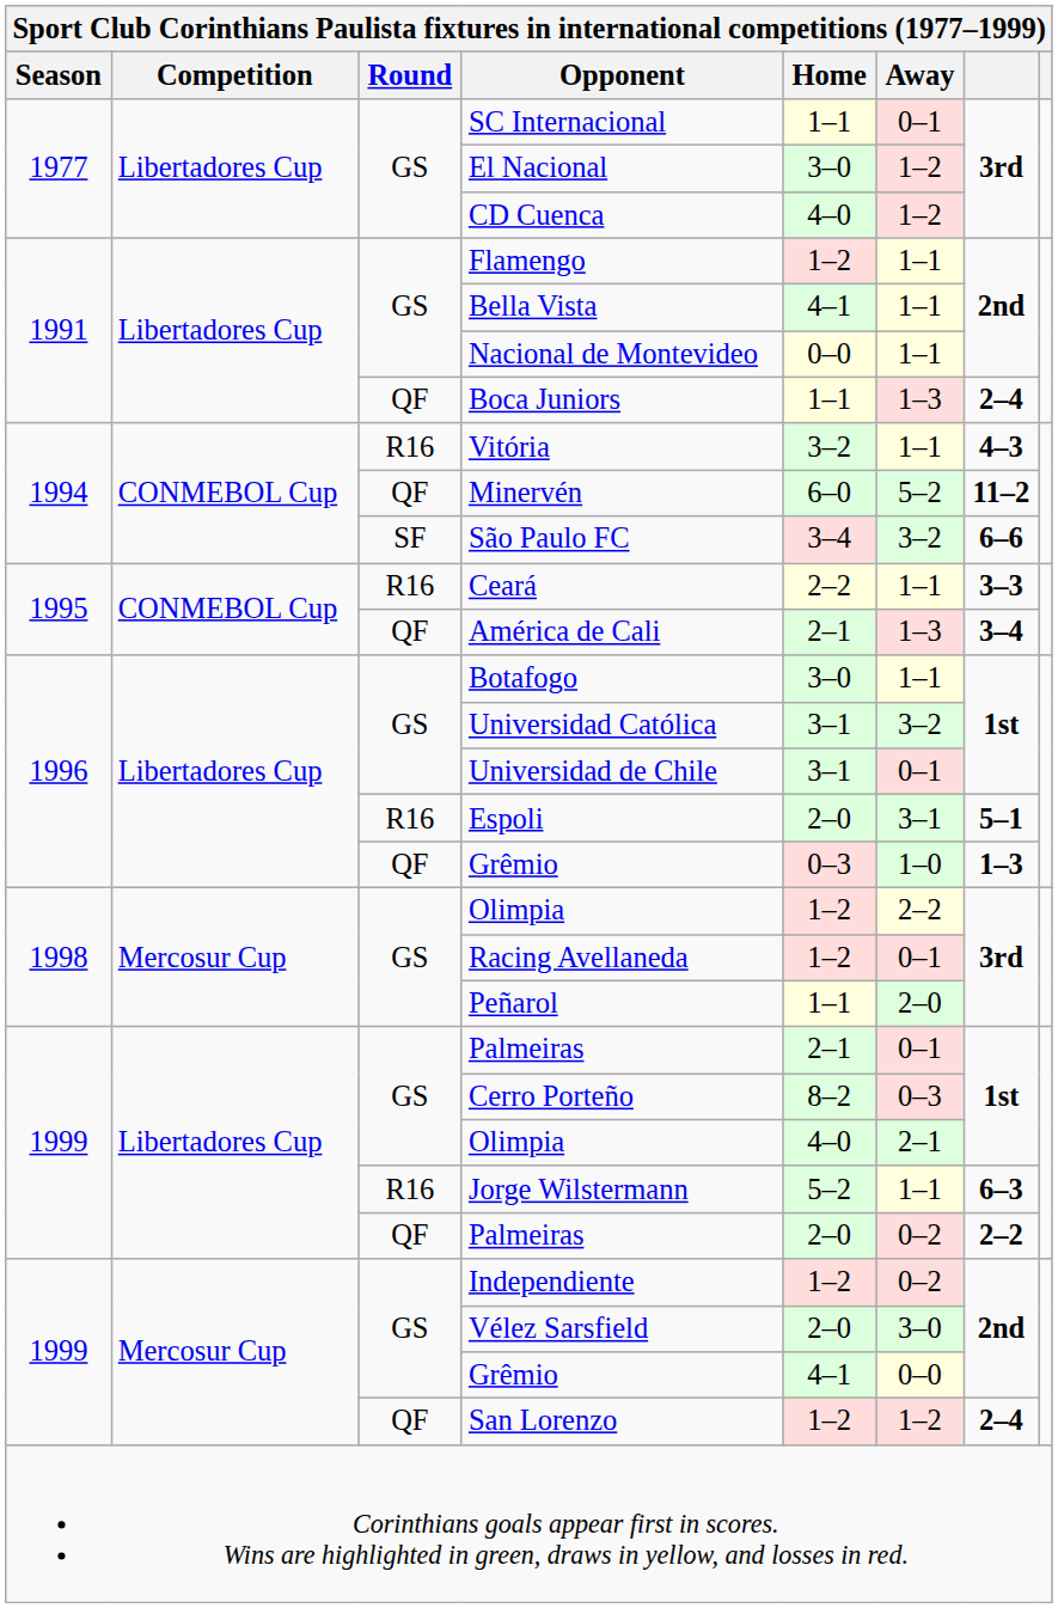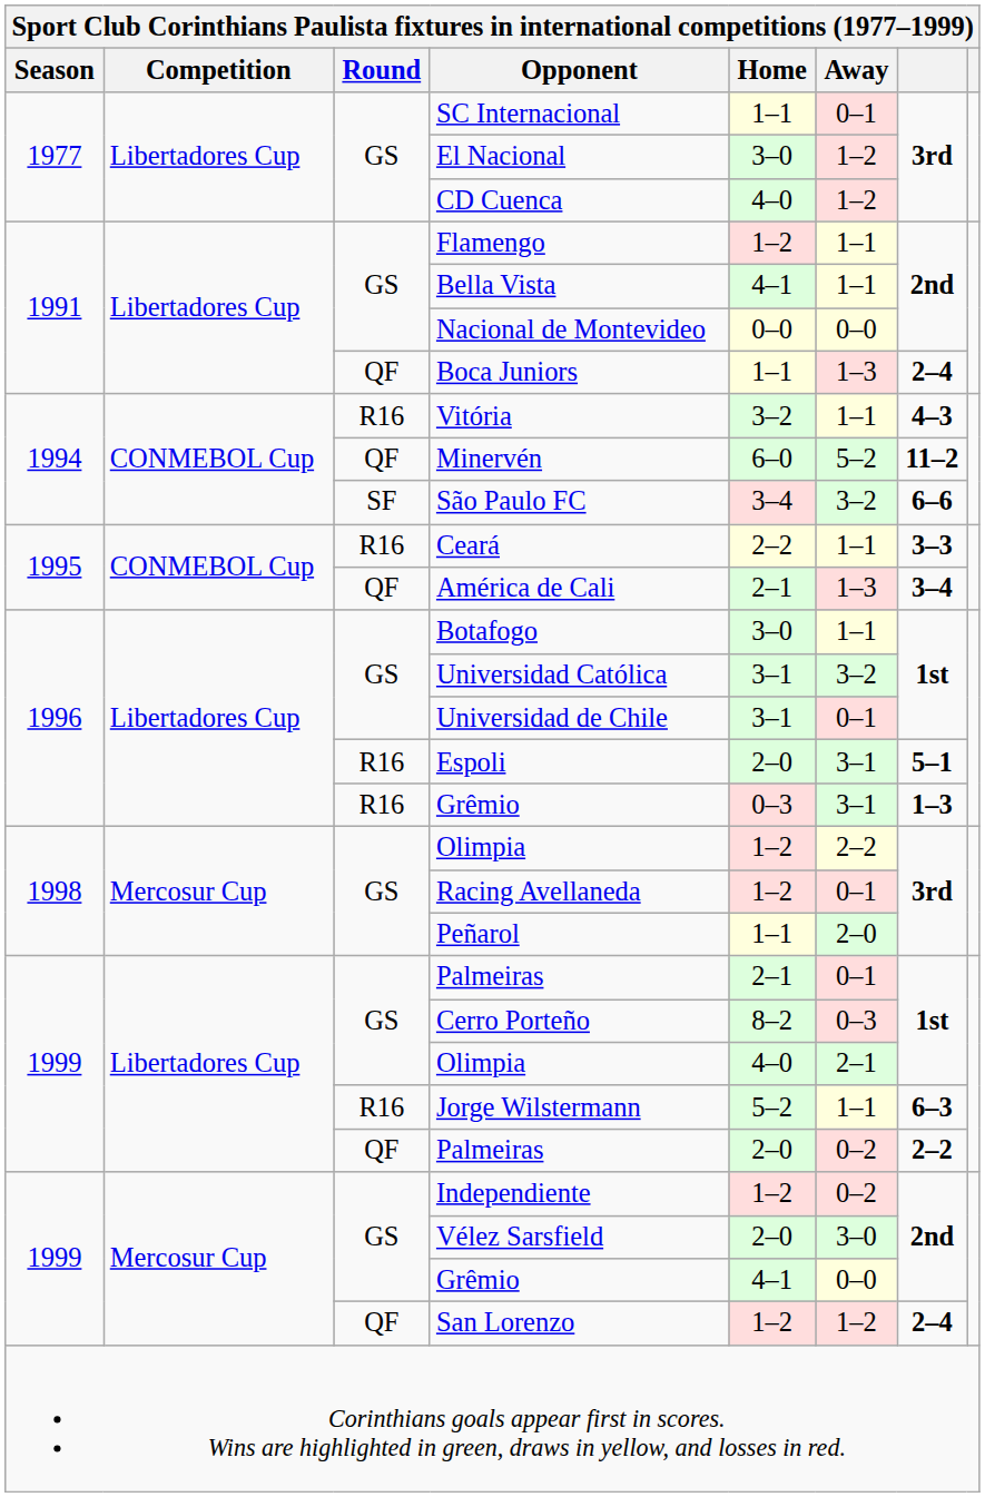 <table class="wikitable collapsible collapsed" style="text-align: center;">
 <tr>
 <th colspan=8>Sport Club Corinthians Paulista fixtures in international competitions (1977–1999)</th>
 </tr>
 <tr>
 <th scope=col>Season</th>
 <th scope=col>Competition</th>
 <th scope=col><a href='#'>Round</a></th>
 <th scope=col>Opponent</th>
 <th scope=col>Home</th>
 <th scope=col>Away</th>
 <th scope=col></th>
 <th scope=col></th>
 </tr>
 <tr>
 <td rowspan=3><a href='#'>1977</a></td>
 <td rowspan="3" style="text-align:left;"><a href='#'>Libertadores Cup</a></td>
 <td rowspan=3>GS</td>
 <td align=left> <a href='#'>SC Internacional</a></td>
 <td style="background:#ffd;">1–1</td>
 <td style="background:#fdd;">0–1</td>
 <td rowspan=3><strong>3rd</strong></td>
 <td rowspan=3></td>
 </tr>
 <tr>
 <td align=left> <a href='#'>El Nacional</a></td>
 <td style="background:#dfd;">3–0</td>
 <td style="background:#fdd;">1–2</td>
 </tr>
 <tr>
 <td align=left> <a href='#'>CD Cuenca</a></td>
 <td style="background:#dfd;">4–0</td>
 <td style="background:#fdd;">1–2</td>
 </tr>
 <tr>
 <td rowspan=4><a href='#'>1991</a></td>
 <td rowspan="4" style="text-align:left;"><a href='#'>Libertadores Cup</a></td>
 <td rowspan=3>GS</td>
 <td align=left> <a href='#'>Flamengo</a></td>
 <td style="background:#fdd;">1–2</td>
 <td style="background:#ffd;">1–1</td>
 <td rowspan=3><strong>2nd</strong></td>
 <td rowspan=4></td>
 </tr>
 <tr>
 <td align=left> <a href='#'>Bella Vista</a></td>
 <td style="background:#dfd;">4–1</td>
 <td style="background:#ffd;">1–1</td>
 </tr>
 <tr>
 <td align=left> <a href='#'>Nacional de Montevideo</a></td>
 <td style="background:#ffd;">0–0</td>
-<td style="background:#ffd;">1–1</td>
+<td style="background:#ffd;">0–0</td>
 </tr>
 <tr>
 <td>QF</td>
 <td align=left> <a href='#'>Boca Juniors</a></td>
 <td style="background:#ffd;">1–1</td>
 <td style="background:#fdd;">1–3</td>
 <td><strong>2–4</strong></td>
 </tr>
 <tr>
 <td rowspan=3><a href='#'>1994</a></td>
 <td rowspan="3" style="text-align:left;"><a href='#'>CONMEBOL Cup</a></td>
 <td>R16</td>
 <td align=left> <a href='#'>Vitória</a></td>
 <td style="background:#dfd;">3–2</td>
 <td style="background:#ffd;">1–1</td>
 <td><strong>4–3</strong></td>
 <td rowspan=3></td>
 </tr>
 <tr>
 <td>QF</td>
 <td align=left> <a href='#'>Minervén</a></td>
 <td style="background:#dfd;">6–0</td>
 <td style="background:#dfd;">5–2</td>
 <td><strong>11–2</strong></td>
 </tr>
 <tr>
 <td>SF</td>
 <td align=left> <a href='#'>São Paulo FC</a></td>
 <td style="background:#fdd;">3–4</td>
 <td style="background:#dfd;">3–2</td>
 <td><strong>6–6</strong> </td>
 </tr>
 <tr>
 <td rowspan=2><a href='#'>1995</a></td>
 <td rowspan="2" style="text-align:left;"><a href='#'>CONMEBOL Cup</a></td>
 <td>R16</td>
 <td align=left> <a href='#'>Ceará</a></td>
 <td style="background:#ffd;">2–2</td>
 <td style="background:#ffd;">1–1</td>
 <td><strong>3–3</strong> </td>
 <td rowspan=2></td>
 </tr>
 <tr>
 <td>QF</td>
 <td align=left> <a href='#'>América de Cali</a></td>
 <td style="background:#dfd;">2–1</td>
 <td style="background:#fdd;">1–3</td>
 <td><strong>3–4</strong></td>
 </tr>
 <tr>
 <td rowspan=5><a href='#'>1996</a></td>
 <td rowspan="5" style="text-align:left;"><a href='#'>Libertadores Cup</a></td>
 <td rowspan=3>GS</td>
 <td align=left> <a href='#'>Botafogo</a></td>
 <td style="background:#dfd;">3–0</td>
 <td style="background:#ffd;">1–1</td>
 <td rowspan=3><strong>1st</strong></td>
 <td rowspan=5></td>
 </tr>
 <tr>
 <td align=left> <a href='#'>Universidad Católica</a></td>
 <td style="background:#dfd;">3–1</td>
 <td style="background:#dfd;">3–2</td>
 </tr>
 <tr>
 <td align=left> <a href='#'>Universidad de Chile</a></td>
 <td style="background:#dfd;">3–1</td>
 <td style="background:#fdd;">0–1</td>
 </tr>
 <tr>
 <td>R16</td>
 <td align=left> <a href='#'>Espoli</a></td>
 <td style="background:#dfd;">2–0</td>
 <td style="background:#dfd;">3–1</td>
 <td><strong>5–1</strong></td>
 </tr>
 <tr>
-<td>QF</td>
+<td>R16</td>
 <td align=left> <a href='#'>Grêmio</a></td>
 <td style="background:#fdd;">0–3</td>
-<td style="background:#dfd;">1–0</td>
+<td style="background:#dfd;">3–1</td>
 <td><strong>1–3</strong></td>
 </tr>
 <tr>
 <td rowspan=3><a href='#'>1998</a></td>
 <td rowspan="3" style="text-align:left;"><a href='#'>Mercosur Cup</a></td>
 <td rowspan=3>GS</td>
 <td align=left> <a href='#'>Olimpia</a></td>
 <td style="background:#fdd;">1–2</td>
 <td style="background:#ffd;">2–2</td>
 <td rowspan=3><strong>3rd</strong></td>
 <td rowspan=3></td>
 </tr>
 <tr>
 <td align=left> <a href='#'>Racing Avellaneda</a></td>
 <td style="background:#fdd;">1–2</td>
 <td style="background:#fdd;">0–1</td>
 </tr>
 <tr>
 <td align=left> <a href='#'>Peñarol</a></td>
 <td style="background:#ffd;">1–1</td>
 <td style="background:#dfd;">2–0</td>
 </tr>
 <tr>
 <td rowspan=5><a href='#'>1999</a></td>
 <td rowspan="5" style="text-align:left;"><a href='#'>Libertadores Cup</a></td>
 <td rowspan=3>GS</td>
 <td align=left> <a href='#'>Palmeiras</a></td>
 <td style="background:#dfd;">2–1</td>
 <td style="background:#fdd;">0–1</td>
 <td rowspan=3><strong>1st</strong></td>
 <td rowspan=5></td>
 </tr>
 <tr>
 <td align=left> <a href='#'>Cerro Porteño</a></td>
 <td style="background:#dfd;">8–2</td>
 <td style="background:#fdd;">0–3</td>
 </tr>
 <tr>
 <td align=left> <a href='#'>Olimpia</a></td>
 <td style="background:#dfd;">4–0</td>
 <td style="background:#dfd;">2–1</td>
 </tr>
 <tr>
 <td>R16</td>
 <td align=left> <a href='#'>Jorge Wilstermann</a></td>
 <td style="background:#dfd;">5–2</td>
 <td style="background:#ffd;">1–1</td>
 <td><strong>6–3</strong></td>
 </tr>
 <tr>
 <td>QF</td>
 <td align=left> <a href='#'>Palmeiras</a></td>
 <td style="background:#dfd;">2–0</td>
 <td style="background:#fdd;">0–2</td>
 <td><strong>2–2</strong> </td>
 </tr>
 <tr>
 <td rowspan=4><a href='#'>1999</a></td>
 <td rowspan="4" style="text-align:left;"><a href='#'>Mercosur Cup</a></td>
 <td rowspan=3>GS</td>
 <td align=left> <a href='#'>Independiente</a></td>
 <td style="background:#fdd;">1–2</td>
 <td style="background:#fdd;">0–2</td>
 <td rowspan=3><strong>2nd</strong></td>
 <td rowspan=4></td>
 </tr>
 <tr>
 <td align=left> <a href='#'>Vélez Sarsfield</a></td>
 <td style="background:#dfd;">2–0</td>
 <td style="background:#dfd;">3–0</td>
 </tr>
 <tr>
 <td align=left> <a href='#'>Grêmio</a></td>
 <td style="background:#dfd;">4–1</td>
 <td style="background:#ffd;">0–0</td>
 </tr>
 <tr>
 <td>QF</td>
 <td align=left> <a href='#'>San Lorenzo</a></td>
 <td style="background:#fdd;">1–2</td>
 <td style="background:#fdd;">1–2</td>
 <td><strong>2–4</strong></td>
 </tr>
 <tr>
 <td colspan=8 style="font-style:italic; font-size:90%"><br><ul><li>Corinthians goals appear first in scores.</li><li>Wins are highlighted in green, draws in yellow, and losses in red.</li></ul></td>
 </tr>
 </table>
